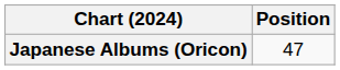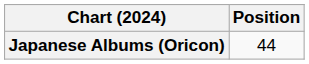 <table class="wikitable plainrowheaders" style="text-align:center">
 <tr>
 <th scope="col">Chart (2024)</th>
 <th scope="col">Position</th>
 </tr>
 <tr>
 <th scope="row">Japanese Albums (Oricon)</th>
-<td>47</td>
+<td>44</td>
 </tr>
 </table>
